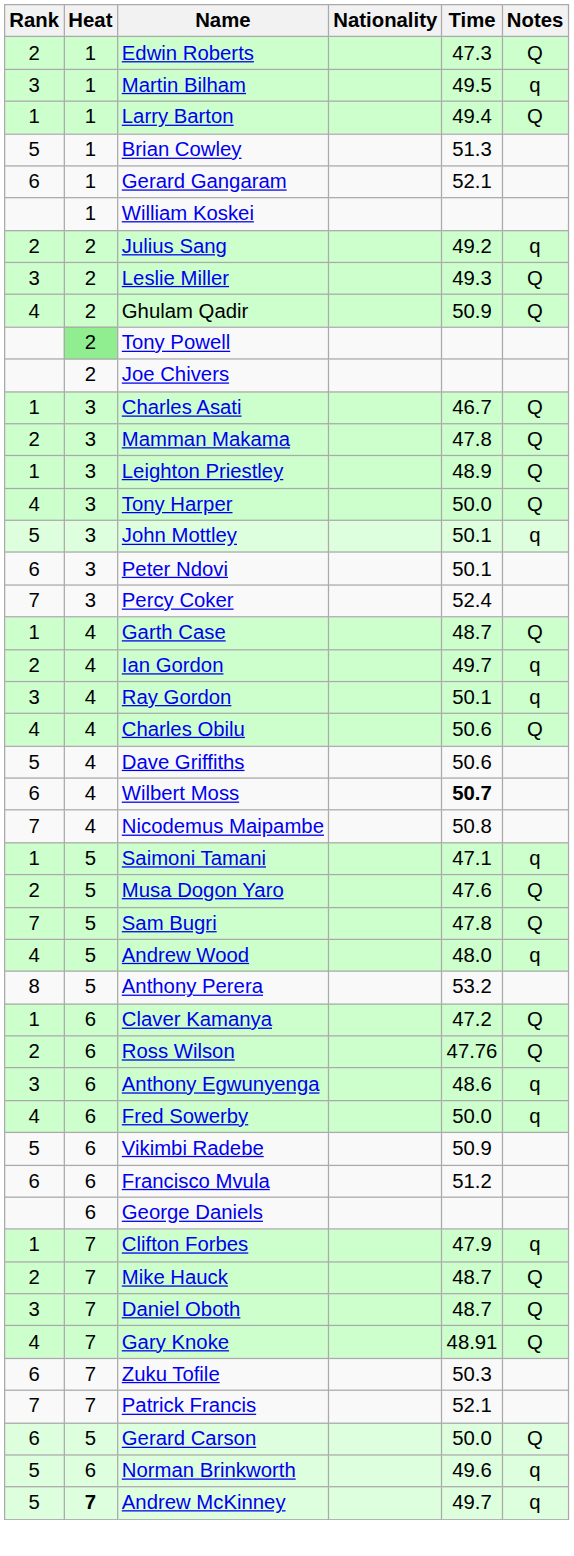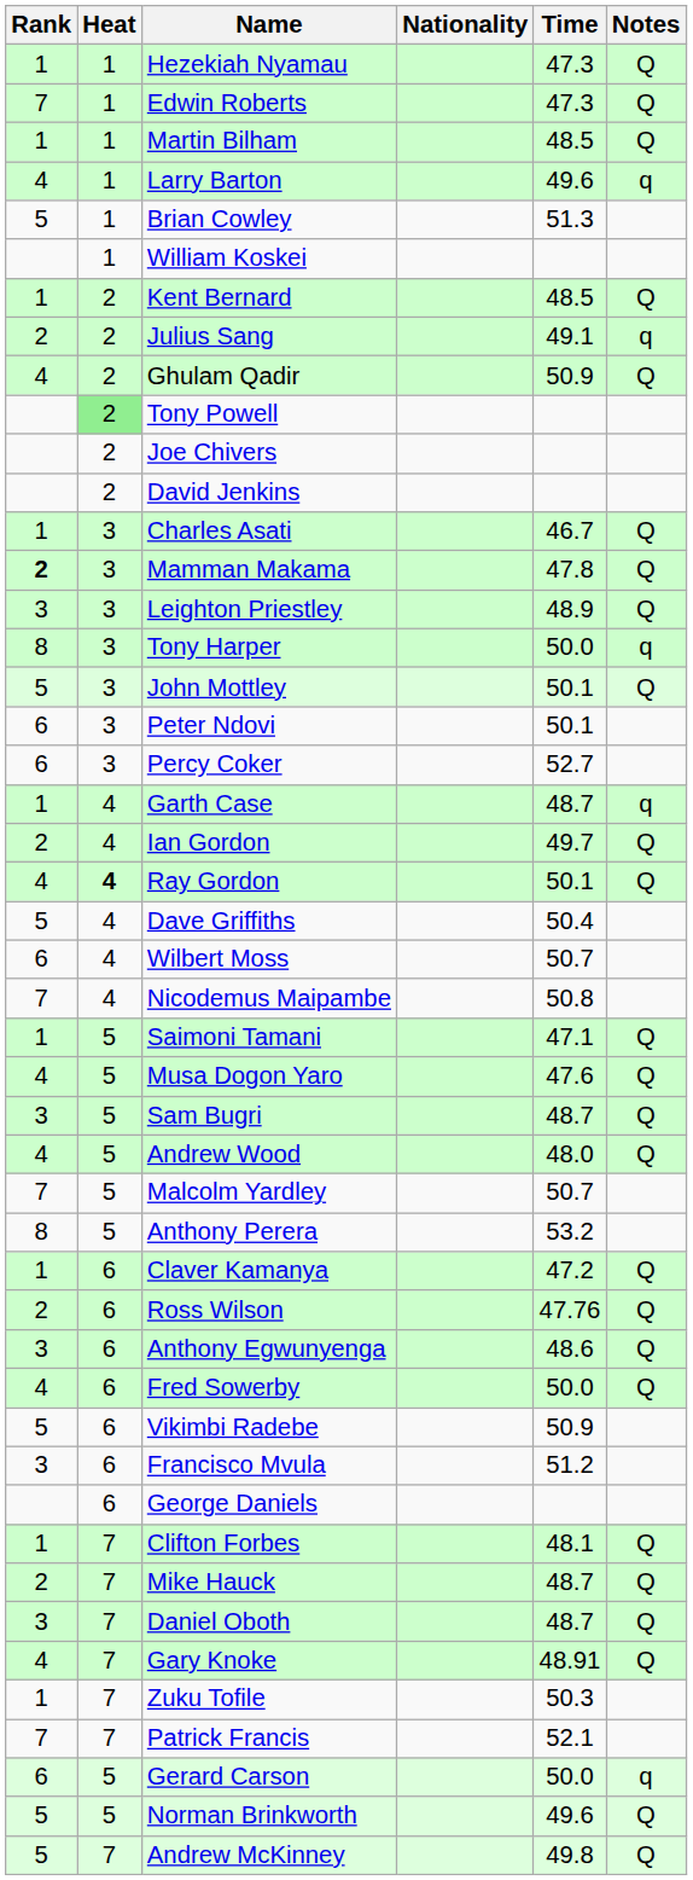 <table class="wikitable sortable" style="text-align:center;">
 <tr>
 <th scope=col>Rank</th>
 <th scope=col>Heat</th>
 <th scope=col>Name</th>
 <th scope=col>Nationality</th>
 <th scope=col>Time</th>
 <th scope=col>Notes</th>
 </tr>
 <tr style="background-color: #ccffcc;">
-<td>2</td>
+<td>1</td>
+<td>1</td>
+<td style="text-align:left;"><a href='#'>Hezekiah Nyamau</a></td>
+<td style="text-align:left;"></td>
+<td>47.3</td>
+<td>Q</td>
+</tr>
+<tr style="background-color: #ccffcc;">
+<td>7</td>
 <td>1</td>
 <td style="text-align:left;"><a href='#'>Edwin Roberts</a></td>
 <td style="text-align:left;"></td>
 <td>47.3</td>
 <td>Q</td>
 </tr>
 <tr style="background-color: #ccffcc;">
-<td>3</td>
+<td>1</td>
 <td>1</td>
 <td style="text-align:left;"><a href='#'>Martin Bilham</a></td>
 <td style="text-align:left;"></td>
-<td>49.5</td>
-<td>q</td>
+<td>48.5</td>
+<td>Q</td>
 </tr>
 <tr style="background-color: #ccffcc;">
-<td>1</td>
+<td>4</td>
 <td>1</td>
 <td style="text-align:left;"><a href='#'>Larry Barton</a></td>
 <td style="text-align:left;"></td>
-<td>49.4</td>
-<td>Q</td>
+<td>49.6</td>
+<td>q</td>
 </tr>
 <tr>
 <td>5</td>
 <td>1</td>
 <td style="text-align:left;"><a href='#'>Brian Cowley</a></td>
 <td style="text-align:left;"></td>
 <td>51.3</td>
-<td></td>
-</tr>
-<tr>
-<td>6</td>
-<td>1</td>
-<td style="text-align:left;"><a href='#'>Gerard Gangaram</a></td>
-<td style="text-align:left;"></td>
-<td>52.1</td>
 <td></td>
 </tr>
 <tr>
 <td></td>
 <td>1</td>
 <td style="text-align:left;"><a href='#'>William Koskei</a></td>
 <td style="text-align:left;"></td>
 <td></td>
 <td></td>
 </tr>
 <tr style="background-color: #ccffcc;">
+<td>1</td>
+<td>2</td>
+<td style="text-align:left;"><a href='#'>Kent Bernard</a></td>
+<td style="text-align:left;"></td>
+<td>48.5</td>
+<td>Q</td>
+</tr>
+<tr style="background-color: #ccffcc;">
 <td>2</td>
 <td>2</td>
 <td style="text-align:left;"><a href='#'>Julius Sang</a></td>
 <td style="text-align:left;"></td>
-<td>49.2</td>
+<td>49.1</td>
 <td>q</td>
-</tr>
-<tr style="background-color: #ccffcc;">
-<td>3</td>
-<td>2</td>
-<td style="text-align:left;"><a href='#'>Leslie Miller</a></td>
-<td style="text-align:left;"></td>
-<td>49.3</td>
-<td>Q</td>
 </tr>
 <tr style="background-color: #ccffcc;">
 <td>4</td>
 <td>2</td>
 <td style="text-align:left;">Ghulam Qadir</td>
 <td style="text-align:left;"></td>
 <td>50.9</td>
 <td>Q</td>
 </tr>
 <tr>
 <td></td>
 <td style="background: lightgreen;">2</td>
 <td style="text-align:left;"><a href='#'>Tony Powell</a></td>
 <td style="text-align:left;"></td>
 <td></td>
 <td></td>
 </tr>
 <tr>
 <td></td>
 <td>2</td>
 <td style="text-align:left;"><a href='#'>Joe Chivers</a></td>
 <td style="text-align:left;"></td>
 <td></td>
 <td></td>
 </tr>
+<tr>
+<td></td>
+<td>2</td>
+<td style="text-align:left;"><a href='#'>David Jenkins</a></td>
+<td style="text-align:left;"></td>
+<td></td>
+<td></td>
+</tr>
 <tr style="background-color: #ccffcc;">
 <td>1</td>
 <td>3</td>
 <td style="text-align:left;"><a href='#'>Charles Asati</a></td>
 <td style="text-align:left;"></td>
 <td>46.7</td>
 <td>Q</td>
 </tr>
 <tr style="background-color: #ccffcc;">
-<td>2</td>
+<td><strong>2</strong></td>
 <td>3</td>
 <td style="text-align:left;"><a href='#'>Mamman Makama</a></td>
 <td style="text-align:left;"></td>
 <td>47.8</td>
 <td>Q</td>
 </tr>
 <tr style="background-color: #ccffcc;">
-<td>1</td>
+<td>3</td>
 <td>3</td>
 <td style="text-align:left;"><a href='#'>Leighton Priestley</a></td>
 <td style="text-align:left;"></td>
 <td>48.9</td>
 <td>Q</td>
 </tr>
 <tr style="background-color: #ccffcc;">
-<td>4</td>
+<td>8</td>
 <td>3</td>
 <td style="text-align:left;"><a href='#'>Tony Harper</a></td>
 <td style="text-align:left;"></td>
 <td>50.0</td>
-<td>Q</td>
+<td>q</td>
 </tr>
 <tr style="background-color:#ddffdd;">
 <td>5</td>
 <td>3</td>
 <td style="text-align:left;"><a href='#'>John Mottley</a></td>
 <td style="text-align:left;"></td>
 <td>50.1</td>
-<td>q</td>
+<td>Q</td>
 </tr>
 <tr>
 <td>6</td>
 <td>3</td>
 <td style="text-align:left;"><a href='#'>Peter Ndovi</a></td>
 <td style="text-align:left;"></td>
 <td>50.1</td>
 <td></td>
 </tr>
 <tr>
-<td>7</td>
+<td>6</td>
 <td>3</td>
 <td style="text-align:left;"><a href='#'>Percy Coker</a></td>
 <td style="text-align:left;"></td>
-<td>52.4</td>
+<td>52.7</td>
 <td></td>
 </tr>
 <tr style="background-color: #ccffcc;">
 <td>1</td>
 <td>4</td>
 <td style="text-align:left;"><a href='#'>Garth Case</a></td>
 <td style="text-align:left;"></td>
 <td>48.7</td>
-<td>Q</td>
+<td>q</td>
 </tr>
 <tr style="background-color: #ccffcc;">
 <td>2</td>
 <td>4</td>
 <td style="text-align:left;"><a href='#'>Ian Gordon</a></td>
 <td style="text-align:left;"></td>
 <td>49.7</td>
-<td>q</td>
+<td>Q</td>
 </tr>
 <tr style="background-color: #ccffcc;">
-<td>3</td>
 <td>4</td>
+<td><strong>4</strong></td>
 <td style="text-align:left;"><a href='#'>Ray Gordon</a></td>
 <td style="text-align:left;"></td>
 <td>50.1</td>
-<td>q</td>
-</tr>
-<tr style="background-color: #ccffcc;">
-<td>4</td>
-<td>4</td>
-<td style="text-align:left;"><a href='#'>Charles Obilu</a></td>
-<td style="text-align:left;"></td>
-<td>50.6</td>
 <td>Q</td>
 </tr>
 <tr>
 <td>5</td>
 <td>4</td>
 <td style="text-align:left;"><a href='#'>Dave Griffiths</a></td>
 <td style="text-align:left;"></td>
-<td>50.6</td>
+<td>50.4</td>
 <td></td>
 </tr>
 <tr>
 <td>6</td>
 <td>4</td>
 <td style="text-align:left;"><a href='#'>Wilbert Moss</a></td>
 <td style="text-align:left;"></td>
-<td><strong>50.7</strong></td>
+<td>50.7</td>
 <td></td>
 </tr>
 <tr>
 <td>7</td>
 <td>4</td>
 <td style="text-align:left;"><a href='#'>Nicodemus Maipambe</a></td>
 <td style="text-align:left;"></td>
 <td>50.8</td>
 <td></td>
 </tr>
 <tr style="background-color: #ccffcc;">
 <td>1</td>
 <td>5</td>
 <td style="text-align:left;"><a href='#'>Saimoni Tamani</a></td>
 <td style="text-align:left;"></td>
 <td>47.1</td>
-<td>q</td>
+<td>Q</td>
 </tr>
 <tr style="background-color: #ccffcc;">
-<td>2</td>
+<td>4</td>
 <td>5</td>
 <td style="text-align:left;"><a href='#'>Musa Dogon Yaro</a></td>
 <td style="text-align:left;"></td>
 <td>47.6</td>
 <td>Q</td>
 </tr>
 <tr style="background-color: #ccffcc;">
-<td>7</td>
+<td>3</td>
 <td>5</td>
 <td style="text-align:left;"><a href='#'>Sam Bugri</a></td>
 <td style="text-align:left;"></td>
-<td>47.8</td>
+<td>48.7</td>
 <td>Q</td>
 </tr>
 <tr style="background-color: #ccffcc;">
 <td>4</td>
 <td>5</td>
 <td style="text-align:left;"><a href='#'>Andrew Wood</a></td>
 <td style="text-align:left;"></td>
 <td>48.0</td>
-<td>q</td>
+<td>Q</td>
+</tr>
+<tr>
+<td>7</td>
+<td>5</td>
+<td style="text-align:left;"><a href='#'>Malcolm Yardley</a></td>
+<td style="text-align:left;"></td>
+<td>50.7</td>
+<td></td>
 </tr>
 <tr>
 <td>8</td>
 <td>5</td>
 <td style="text-align:left;"><a href='#'>Anthony Perera</a></td>
 <td style="text-align:left;"></td>
 <td>53.2</td>
 <td></td>
 </tr>
 <tr style="background-color: #ccffcc;">
 <td>1</td>
 <td>6</td>
 <td style="text-align:left;"><a href='#'>Claver Kamanya</a></td>
 <td style="text-align:left;"></td>
 <td>47.2</td>
 <td>Q</td>
 </tr>
 <tr style="background-color: #ccffcc;">
 <td>2</td>
 <td>6</td>
 <td style="text-align:left;"><a href='#'>Ross Wilson</a></td>
 <td style="text-align:left;"></td>
 <td>47.76</td>
 <td>Q</td>
 </tr>
 <tr style="background-color: #ccffcc;">
 <td>3</td>
 <td>6</td>
 <td style="text-align:left;"><a href='#'>Anthony Egwunyenga</a></td>
 <td style="text-align:left;"></td>
 <td>48.6</td>
-<td>q</td>
+<td>Q</td>
 </tr>
 <tr style="background-color: #ccffcc;">
 <td>4</td>
 <td>6</td>
 <td style="text-align:left;"><a href='#'>Fred Sowerby</a></td>
 <td style="text-align:left;"></td>
 <td>50.0</td>
-<td>q</td>
+<td>Q</td>
 </tr>
 <tr>
 <td>5</td>
 <td>6</td>
 <td style="text-align:left;"><a href='#'>Vikimbi Radebe</a></td>
 <td style="text-align:left;"></td>
 <td>50.9</td>
 <td></td>
 </tr>
 <tr>
-<td>6</td>
+<td>3</td>
 <td>6</td>
 <td style="text-align:left;"><a href='#'>Francisco Mvula</a></td>
 <td style="text-align:left;"></td>
 <td>51.2</td>
 <td></td>
 </tr>
 <tr>
 <td></td>
 <td>6</td>
 <td style="text-align:left;"><a href='#'>George Daniels</a></td>
 <td style="text-align:left;"></td>
 <td></td>
 <td></td>
 </tr>
 <tr style="background-color: #ccffcc;">
 <td>1</td>
 <td>7</td>
 <td style="text-align:left;"><a href='#'>Clifton Forbes</a></td>
 <td style="text-align:left;"></td>
-<td>47.9</td>
-<td>q</td>
+<td>48.1</td>
+<td>Q</td>
 </tr>
 <tr style="background-color: #ccffcc;">
 <td>2</td>
 <td>7</td>
 <td style="text-align:left;"><a href='#'>Mike Hauck</a></td>
 <td style="text-align:left;"></td>
 <td>48.7</td>
 <td>Q</td>
 </tr>
 <tr style="background-color: #ccffcc;">
 <td>3</td>
 <td>7</td>
 <td style="text-align:left;"><a href='#'>Daniel Oboth</a></td>
 <td style="text-align:left;"></td>
 <td>48.7</td>
 <td>Q</td>
 </tr>
 <tr style="background-color: #ccffcc;">
 <td>4</td>
 <td>7</td>
 <td style="text-align:left;"><a href='#'>Gary Knoke</a></td>
 <td style="text-align:left;"></td>
 <td>48.91</td>
 <td>Q</td>
 </tr>
 <tr>
-<td>6</td>
+<td>1</td>
 <td>7</td>
 <td style="text-align:left;"><a href='#'>Zuku Tofile</a></td>
 <td style="text-align:left;"></td>
 <td>50.3</td>
 <td></td>
 </tr>
 <tr>
 <td>7</td>
 <td>7</td>
 <td style="text-align:left;"><a href='#'>Patrick Francis</a></td>
 <td style="text-align:left;"></td>
 <td>52.1</td>
 <td></td>
 </tr>
 <tr style="background-color:#ddffdd;">
 <td>6</td>
 <td>5</td>
 <td style="text-align:left;"><a href='#'>Gerard Carson</a></td>
 <td style="text-align:left;"></td>
 <td>50.0</td>
+<td>q</td>
+</tr>
+<tr style="background-color:#ddffdd;">
+<td>5</td>
+<td>5</td>
+<td style="text-align:left;"><a href='#'>Norman Brinkworth</a></td>
+<td style="text-align:left;"></td>
+<td>49.6</td>
 <td>Q</td>
 </tr>
 <tr style="background-color:#ddffdd;">
 <td>5</td>
-<td>6</td>
-<td style="text-align:left;"><a href='#'>Norman Brinkworth</a></td>
-<td style="text-align:left;"></td>
-<td>49.6</td>
-<td>q</td>
-</tr>
-<tr style="background-color:#ddffdd;">
-<td>5</td>
-<td><strong>7</strong></td>
+<td>7</td>
 <td style="text-align:left;"><a href='#'>Andrew McKinney</a></td>
 <td style="text-align:left;"></td>
-<td>49.7</td>
-<td>q</td>
+<td>49.8</td>
+<td>Q</td>
 </tr>
 </table>
